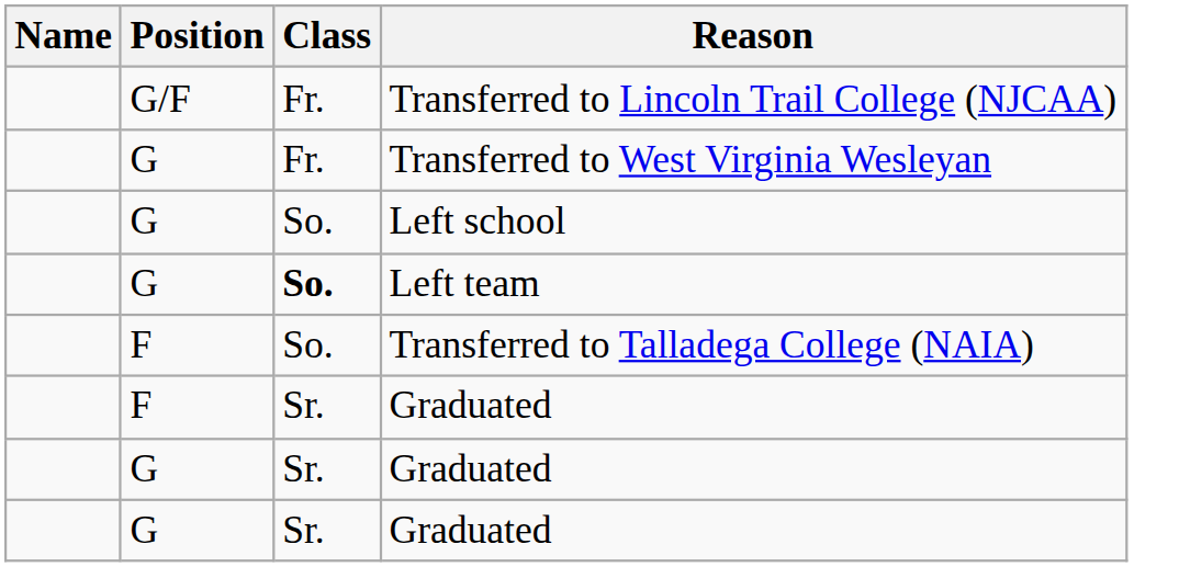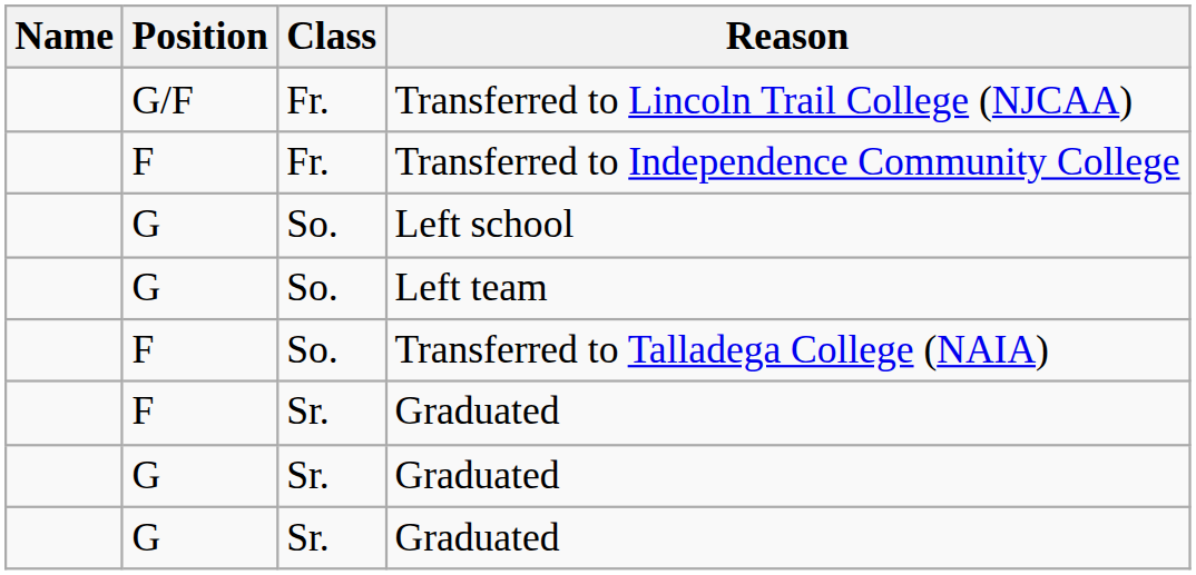 <table class=wikitable sortable>
 <tr>
 <th>Name</th>
 <th>Position</th>
 <th>Class</th>
 <th>Reason</th>
 </tr>
 <tr>
 <td></td>
 <td>G/F</td>
 <td>Fr.</td>
 <td>Transferred to <a href='#'>Lincoln Trail College</a> (<a href='#'>NJCAA</a>)</td>
 </tr>
 <tr>
 <td></td>
-<td>G</td>
+<td>F</td>
 <td>Fr.</td>
-<td>Transferred to <a href='#'>West Virginia Wesleyan</a></td>
+<td>Transferred to <a href='#'>Independence Community College</a></td>
 </tr>
 <tr>
 <td></td>
 <td>G</td>
 <td>So.</td>
 <td>Left school</td>
 </tr>
 <tr>
 <td></td>
 <td>G</td>
-<td><strong>So.</strong></td>
+<td>So.</td>
 <td>Left team</td>
 </tr>
 <tr>
 <td></td>
 <td>F</td>
 <td>So.</td>
 <td>Transferred to <a href='#'>Talladega College</a> (<a href='#'>NAIA</a>)</td>
 </tr>
 <tr>
 <td></td>
 <td>F</td>
 <td>Sr.</td>
 <td>Graduated</td>
 </tr>
 <tr>
 <td></td>
 <td>G</td>
 <td>Sr.</td>
 <td>Graduated</td>
 </tr>
 <tr>
 <td></td>
 <td>G</td>
 <td>Sr.</td>
 <td>Graduated</td>
 </tr>
 </table>
